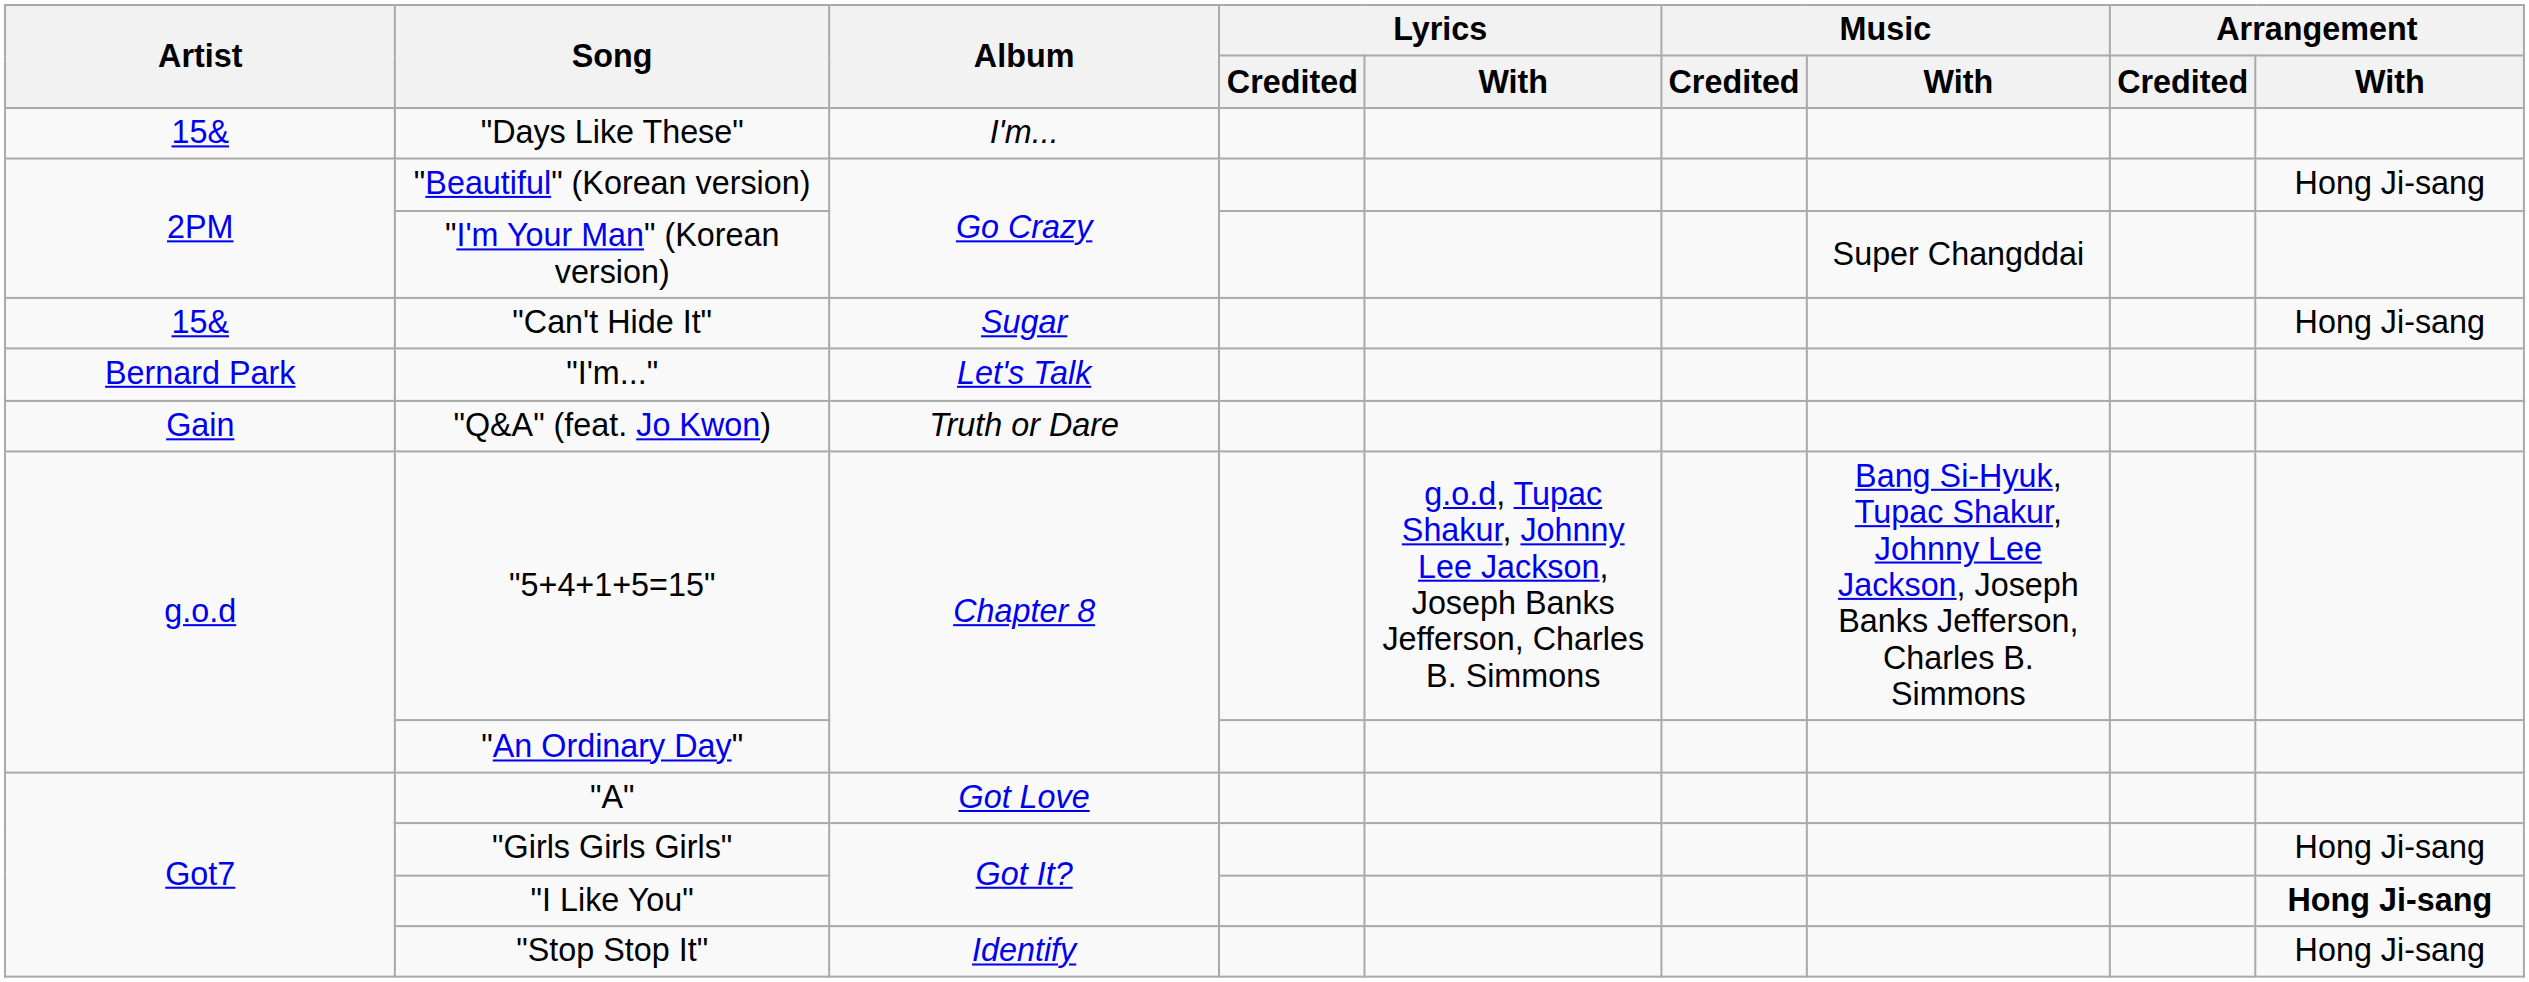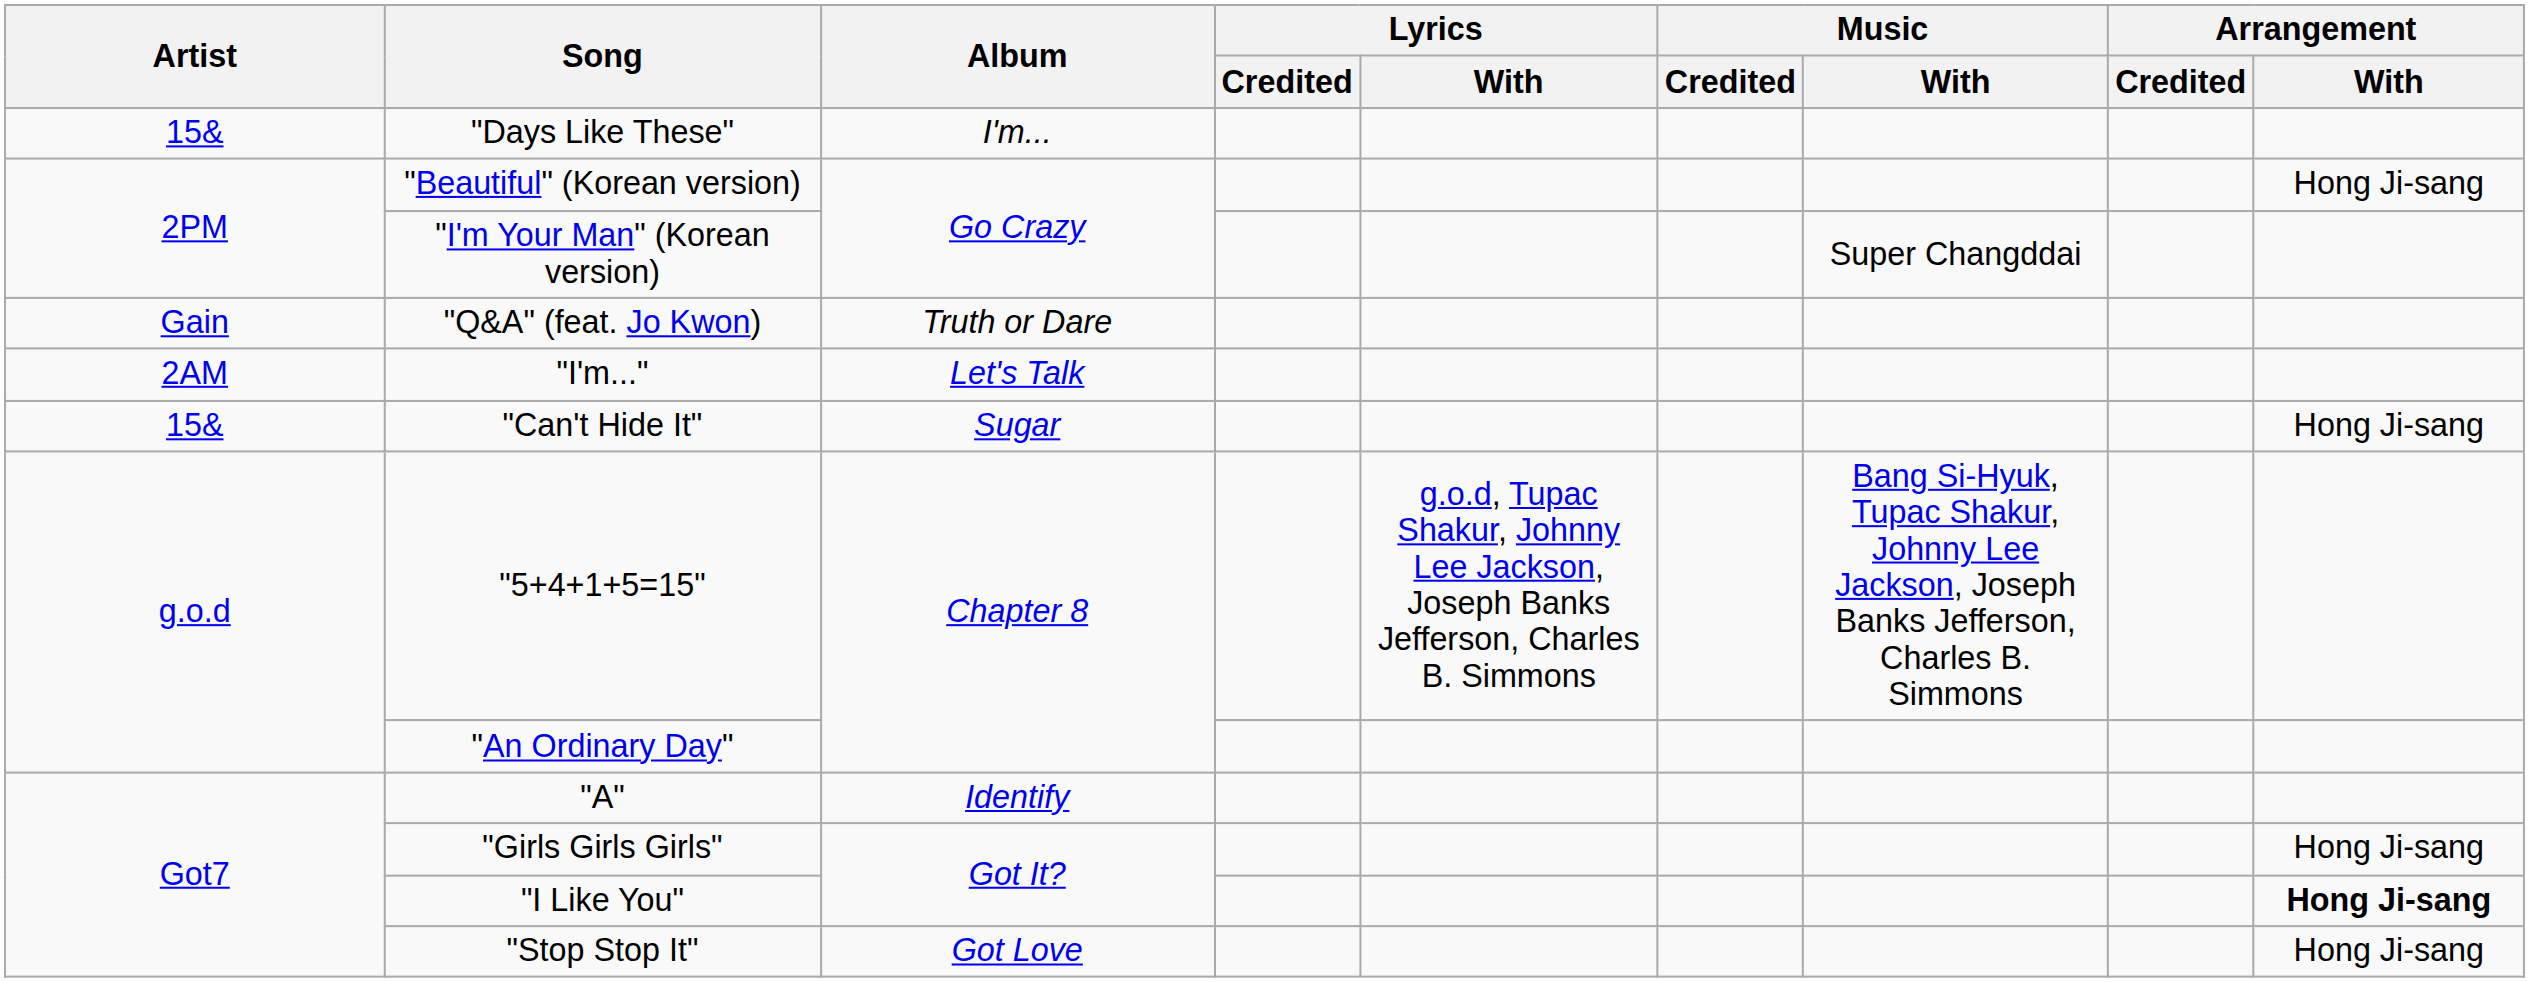 <table class="wikitable plainrowheaders" style="text-align:center;">
 <tr>
 <th rowspan="2" width="300px">Artist</th>
 <th rowspan="2" width="300px">Song</th>
 <th rowspan="2" width="300px">Album</th>
 <th colspan="2">Lyrics</th>
 <th colspan="2">Music</th>
 <th colspan="2">Arrangement</th>
 </tr>
 <tr>
 <th width="50px">Credited</th>
 <th width="200px">With</th>
 <th width="50px">Credited</th>
 <th width="200px">With</th>
 <th width="50px">Credited</th>
 <th width="200px">With</th>
 </tr>
 <tr>
 <td><a href='#'>15&</a></td>
 <td>"Days Like These"</td>
 <td><em>I'm...</em></td>
 <td></td>
 <td></td>
 <td></td>
 <td></td>
 <td></td>
 <td></td>
 </tr>
 <tr>
 <td rowspan="2"><a href='#'>2PM</a></td>
 <td>"<a href='#'>Beautiful</a>" (Korean version)</td>
 <td rowspan="2"><em><a href='#'>Go Crazy</a></em></td>
 <td></td>
 <td></td>
 <td></td>
 <td></td>
 <td></td>
 <td>Hong Ji-sang</td>
 </tr>
 <tr>
 <td>"<a href='#'>I'm Your Man</a>" (Korean version)</td>
 <td></td>
 <td></td>
 <td></td>
 <td>Super Changddai</td>
 <td></td>
 <td></td>
 </tr>
 <tr>
-<td><a href='#'>15&</a></td>
-<td>"Can't Hide It"</td>
-<td><em><a href='#'>Sugar</a></em></td>
+<td><a href='#'>Gain</a></td>
+<td>"Q&A" (feat. <a href='#'>Jo Kwon</a>)</td>
+<td><em>Truth or Dare</em></td>
 <td></td>
 <td></td>
 <td></td>
 <td></td>
 <td></td>
-<td>Hong Ji-sang</td>
+<td></td>
 </tr>
 <tr>
-<td><a href='#'>Bernard Park</a></td>
+<td><a href='#'>2AM</a></td>
 <td>"I'm..."</td>
 <td><em><a href='#'>Let's Talk</a></em></td>
 <td></td>
 <td></td>
 <td></td>
 <td></td>
 <td></td>
 <td></td>
 </tr>
 <tr>
-<td><a href='#'>Gain</a></td>
-<td>"Q&A" (feat. <a href='#'>Jo Kwon</a>)</td>
-<td><em>Truth or Dare</em></td>
+<td><a href='#'>15&</a></td>
+<td>"Can't Hide It"</td>
+<td><em><a href='#'>Sugar</a></em></td>
 <td></td>
 <td></td>
 <td></td>
 <td></td>
 <td></td>
-<td></td>
+<td>Hong Ji-sang</td>
 </tr>
 <tr>
 <td rowspan="2"><a href='#'>g.o.d</a></td>
 <td>"5+4+1+5=15"</td>
 <td rowspan="2"><em><a href='#'>Chapter 8</a></em></td>
 <td></td>
 <td><a href='#'>g.o.d</a>, <a href='#'>Tupac Shakur</a>, <a href='#'>Johnny Lee Jackson</a>, Joseph Banks Jefferson, Charles B. Simmons</td>
 <td></td>
 <td><a href='#'>Bang Si-Hyuk</a>, <a href='#'>Tupac Shakur</a>, <a href='#'>Johnny Lee Jackson</a>, Joseph Banks Jefferson, Charles B. Simmons</td>
 <td></td>
 <td></td>
 </tr>
 <tr>
 <td>"<a href='#'>An Ordinary Day</a>"</td>
 <td></td>
 <td></td>
 <td></td>
 <td></td>
 <td></td>
 <td></td>
 </tr>
 <tr>
 <td rowspan="4"><a href='#'>Got7</a></td>
 <td>"A"</td>
-<td><em><a href='#'>Got Love</a></em></td>
+<td><em><a href='#'>Identify</a></em></td>
 <td></td>
 <td></td>
 <td></td>
 <td></td>
 <td></td>
 <td></td>
 </tr>
 <tr>
 <td>"Girls Girls Girls"</td>
 <td rowspan="2"><em><a href='#'>Got It?</a></em></td>
 <td></td>
 <td></td>
 <td></td>
 <td></td>
 <td></td>
 <td>Hong Ji-sang</td>
 </tr>
 <tr>
 <td>"I Like You"</td>
 <td></td>
 <td></td>
 <td></td>
 <td></td>
 <td></td>
 <td><strong>Hong Ji-sang</strong></td>
 </tr>
 <tr>
 <td>"Stop Stop It"</td>
-<td><em><a href='#'>Identify</a></em></td>
+<td><em><a href='#'>Got Love</a></em></td>
 <td></td>
 <td></td>
 <td></td>
 <td></td>
 <td></td>
 <td>Hong Ji-sang</td>
 </tr>
 </table>
